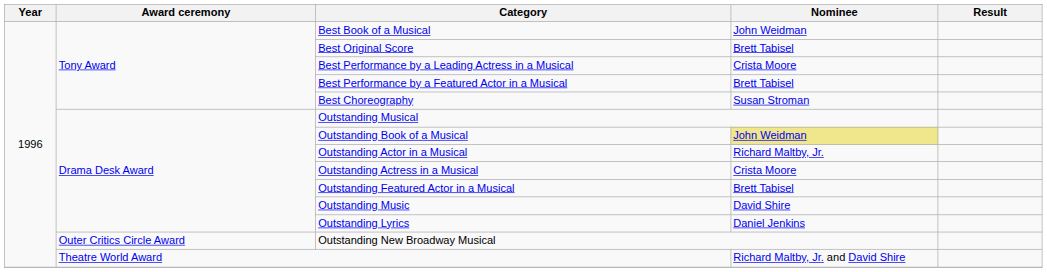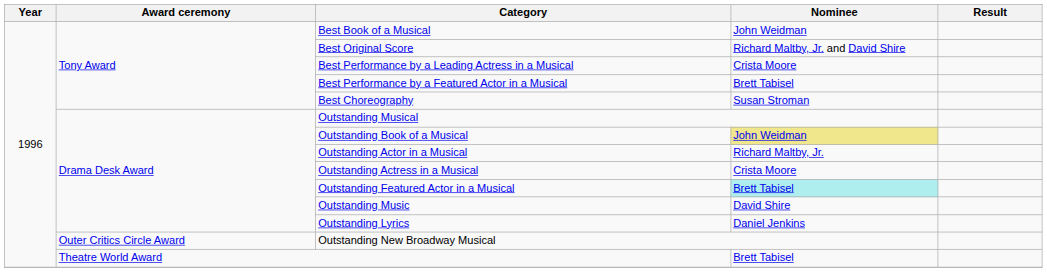 <table class="wikitable" width="95%">
 <tr>
 <th width="5%">Year</th>
 <th width="25%">Award ceremony</th>
 <th width="40%">Category</th>
 <th width="20%">Nominee</th>
 <th width="10%">Result</th>
 </tr>
 <tr>
 <td rowspan="14" align="center">1996</td>
 <td rowspan="5"><a href='#'>Tony Award</a></td>
 <td><a href='#'>Best Book of a Musical</a></td>
 <td><a href='#'>John Weidman</a></td>
 <td></td>
 </tr>
 <tr>
 <td><a href='#'>Best Original Score</a></td>
-<td><a href='#'>Brett Tabisel</a></td>
+<td><a href='#'>Richard Maltby, Jr.</a> and <a href='#'>David Shire</a></td>
 <td></td>
 </tr>
 <tr>
 <td><a href='#'>Best Performance by a Leading Actress in a Musical</a></td>
 <td><a href='#'>Crista Moore</a></td>
 <td></td>
 </tr>
 <tr>
 <td><a href='#'>Best Performance by a Featured Actor in a Musical</a></td>
 <td><a href='#'>Brett Tabisel</a></td>
 <td></td>
 </tr>
 <tr>
 <td><a href='#'>Best Choreography</a></td>
 <td><a href='#'>Susan Stroman</a></td>
 <td></td>
 </tr>
 <tr>
 <td rowspan="7"><a href='#'>Drama Desk Award</a></td>
 <td colspan="2"><a href='#'>Outstanding Musical</a></td>
 <td></td>
 </tr>
 <tr>
 <td><a href='#'>Outstanding Book of a Musical</a></td>
 <td style="background: khaki;"><a href='#'>John Weidman</a></td>
 <td></td>
 </tr>
 <tr>
 <td><a href='#'>Outstanding Actor in a Musical</a></td>
 <td><a href='#'>Richard Maltby, Jr.</a></td>
 <td></td>
 </tr>
 <tr>
 <td><a href='#'>Outstanding Actress in a Musical</a></td>
 <td><a href='#'>Crista Moore</a></td>
 <td></td>
 </tr>
 <tr>
 <td><a href='#'>Outstanding Featured Actor in a Musical</a></td>
-<td><a href='#'>Brett Tabisel</a></td>
+<td style="background: paleturquoise;"><a href='#'>Brett Tabisel</a></td>
 <td></td>
 </tr>
 <tr>
 <td><a href='#'>Outstanding Music</a></td>
 <td><a href='#'>David Shire</a></td>
 <td></td>
 </tr>
 <tr>
 <td><a href='#'>Outstanding Lyrics</a></td>
 <td><a href='#'>Daniel Jenkins</a></td>
 <td></td>
 </tr>
 <tr>
 <td><a href='#'>Outer Critics Circle Award</a></td>
 <td colspan=2>Outstanding New Broadway Musical</td>
 <td></td>
 </tr>
 <tr>
 <td colspan=2><a href='#'>Theatre World Award</a></td>
-<td><a href='#'>Richard Maltby, Jr.</a> and <a href='#'>David Shire</a></td>
+<td><a href='#'>Brett Tabisel</a></td>
 <td></td>
 </tr>
 <tr>
 </tr>
 </table>
